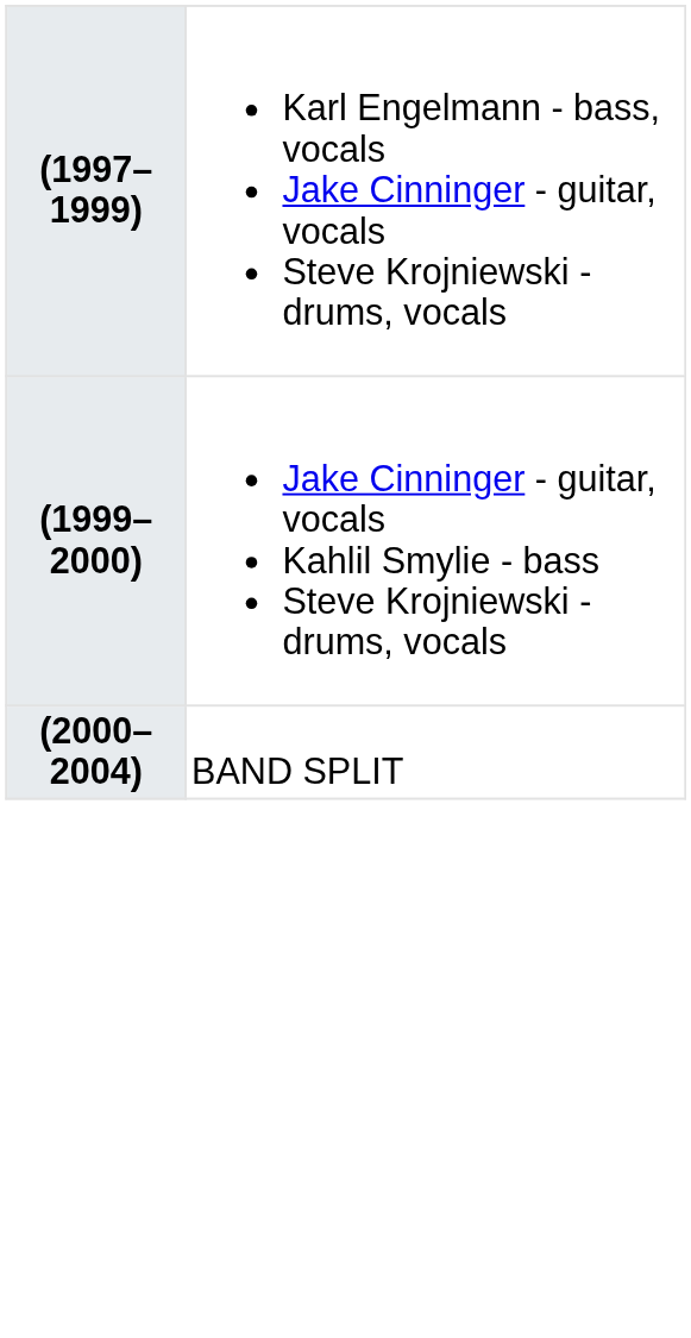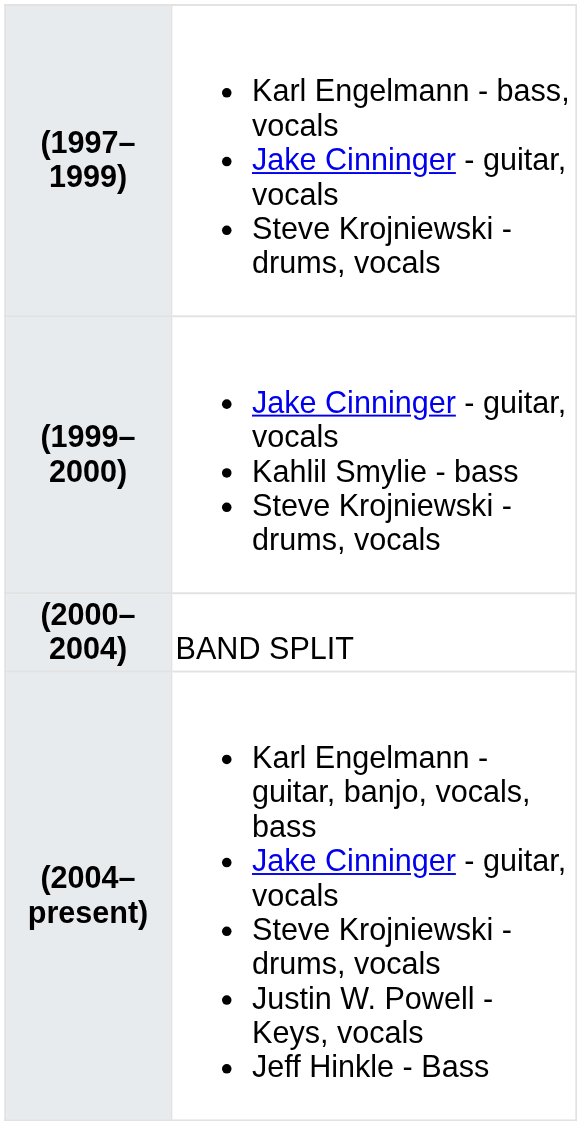 <table class="toccolours"  border=1 cellpadding=2 cellspacing=0 style="float: right; width: 300px; margin: 0 0 1em 1em; border-collapse: collapse; border: 1px solid #E2E2E2;">
 <tr>
 <th bgcolor="#E7EBEE">(1997–1999)</th>
 <td><br><ul><li>Karl Engelmann - bass, vocals</li><li><a href='#'>Jake Cinninger</a> - guitar, vocals</li><li>Steve Krojniewski - drums, vocals</li></ul></td>
 </tr>
 <tr>
 <th bgcolor="#E7EBEE">(1999–2000)</th>
 <td><br><ul><li><a href='#'>Jake Cinninger</a> - guitar, vocals</li><li>Kahlil Smylie - bass</li><li>Steve Krojniewski - drums, vocals</li></ul></td>
 </tr>
 <tr>
 <th bgcolor="#E7EBEE">(2000–2004)</th>
 <td><br>BAND SPLIT</td>
 </tr>
+<tr>
+<th bgcolor="#E7EBEE">(2004–present)</th>
+<td><br><ul><li>Karl Engelmann - guitar, banjo, vocals, bass</li><li><a href='#'>Jake Cinninger</a> - guitar, vocals</li><li>Steve Krojniewski - drums, vocals</li><li>Justin W. Powell - Keys, vocals</li><li>Jeff Hinkle - Bass</li></ul></td>
+</tr>
 </table>
